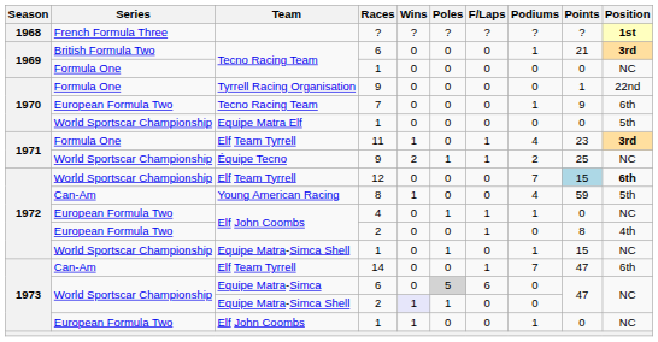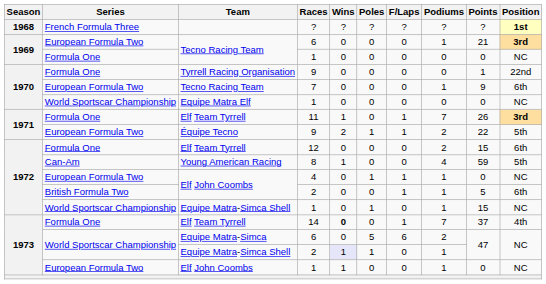 <table class="wikitable" style="font-size: 90%; text-align:center">
 <tr>
 <th>Season</th>
 <th>Series</th>
 <th>Team</th>
 <th>Races</th>
 <th>Wins</th>
 <th>Poles</th>
 <th>F/Laps</th>
 <th>Podiums</th>
 <th>Points</th>
 <th>Position</th>
 </tr>
 <tr>
 <th>1968</th>
 <td align=left><a href='#'>French Formula Three</a></td>
 <td align=left></td>
 <td>?</td>
 <td>?</td>
 <td>?</td>
 <td>?</td>
 <td>?</td>
 <td>?</td>
 <td style="background:#FFFFBF"><strong>1st</strong></td>
 </tr>
 <tr>
 <th rowspan=2>1969</th>
-<td align=left><a href='#'>British Formula Two</a></td>
+<td align=left><a href='#'>European Formula Two</a></td>
 <td rowspan="2" style="text-align:left"><a href='#'>Tecno Racing Team</a></td>
 <td>6</td>
 <td>0</td>
 <td>0</td>
 <td>0</td>
 <td>1</td>
 <td>21</td>
 <td style="background:#FFDF9F"><strong>3rd</strong></td>
 </tr>
 <tr>
 <td align=left><a href='#'>Formula One</a></td>
 <td>1</td>
 <td>0</td>
 <td>0</td>
 <td>0</td>
 <td>0</td>
 <td>0</td>
 <td>NC</td>
 </tr>
 <tr>
 <th rowspan=3>1970</th>
 <td align=left><a href='#'>Formula One</a></td>
 <td align=left><a href='#'>Tyrrell Racing Organisation</a></td>
 <td>9</td>
 <td>0</td>
 <td>0</td>
 <td>0</td>
 <td>0</td>
 <td>1</td>
 <td>22nd</td>
 </tr>
 <tr>
 <td align=left><a href='#'>European Formula Two</a></td>
 <td align=left><a href='#'>Tecno Racing Team</a></td>
 <td>7</td>
 <td>0</td>
 <td>0</td>
 <td>0</td>
 <td>1</td>
 <td>9</td>
 <td>6th</td>
 </tr>
 <tr>
 <td align=left><a href='#'>World Sportscar Championship</a></td>
 <td align=left><a href='#'>Equipe Matra Elf</a></td>
 <td>1</td>
 <td>0</td>
 <td>0</td>
 <td>0</td>
 <td>0</td>
 <td>0</td>
-<td>5th</td>
+<td>NC</td>
 </tr>
 <tr>
 <th rowspan=2>1971</th>
 <td align=left><a href='#'>Formula One</a></td>
 <td align=left><a href='#'>Elf</a> <a href='#'>Team Tyrrell</a></td>
 <td>11</td>
 <td>1</td>
 <td>0</td>
 <td>1</td>
-<td>4</td>
-<td>23</td>
+<td>7</td>
+<td>26</td>
 <td style="background:#FFDF9F"><strong>3rd</strong></td>
 </tr>
 <tr>
-<td align=left><a href='#'>World Sportscar Championship</a></td>
+<td align=left><a href='#'>European Formula Two</a></td>
 <td align=left><a href='#'>Équipe Tecno</a></td>
 <td>9</td>
 <td>2</td>
 <td>1</td>
 <td>1</td>
 <td>2</td>
-<td>25</td>
-<td>NC</td>
+<td>22</td>
+<td>5th</td>
 </tr>
 <tr>
 <th rowspan=5>1972</th>
-<td align=left><a href='#'>World Sportscar Championship</a></td>
+<td align=left><a href='#'>Formula One</a></td>
 <td align=left><a href='#'>Elf</a> <a href='#'>Team Tyrrell</a></td>
 <td>12</td>
 <td>0</td>
 <td>0</td>
 <td>0</td>
-<td>7</td>
-<td style="background: lightblue;">15</td>
-<td><strong>6th</strong></td>
+<td>2</td>
+<td>15</td>
+<td>6th</td>
 </tr>
 <tr>
 <td align=left><a href='#'>Can-Am</a></td>
 <td align=left><a href='#'>Young American Racing</a></td>
 <td>8</td>
 <td>1</td>
 <td>0</td>
 <td>0</td>
 <td>4</td>
 <td>59</td>
 <td>5th</td>
 </tr>
 <tr>
 <td align=left><a href='#'>European Formula Two</a></td>
 <td rowspan="2" style="text-align:left"><a href='#'>Elf</a> <a href='#'>John Coombs</a></td>
 <td>4</td>
 <td>0</td>
 <td>1</td>
 <td>1</td>
 <td>1</td>
 <td>0</td>
 <td>NC</td>
 </tr>
 <tr>
-<td align=left><a href='#'>European Formula Two</a></td>
+<td align=left><a href='#'>British Formula Two</a></td>
 <td>2</td>
 <td>0</td>
 <td>0</td>
 <td>1</td>
-<td>0</td>
-<td>8</td>
-<td>4th</td>
+<td>1</td>
+<td>5</td>
+<td>6th</td>
 </tr>
 <tr>
 <td align=left><a href='#'>World Sportscar Championship</a></td>
 <td align=left><a href='#'>Equipe Matra</a>-<a href='#'>Simca Shell</a></td>
 <td>1</td>
 <td>0</td>
 <td>1</td>
 <td>0</td>
 <td>1</td>
 <td>15</td>
 <td>NC</td>
 </tr>
 <tr>
 <th rowspan=4>1973</th>
-<td align=left><a href='#'>Can-Am</a></td>
+<td align=left><a href='#'>Formula One</a></td>
 <td align=left><a href='#'>Elf</a> <a href='#'>Team Tyrrell</a></td>
 <td>14</td>
-<td>0</td>
+<td><strong>0</strong></td>
 <td>0</td>
 <td>1</td>
 <td>7</td>
-<td>47</td>
-<td>6th</td>
+<td>37</td>
+<td>4th</td>
 </tr>
 <tr>
 <td rowspan="2" style="text-align:left"><a href='#'>World Sportscar Championship</a></td>
 <td align=left><a href='#'>Equipe Matra</a>-<a href='#'>Simca</a></td>
 <td>6</td>
 <td>0</td>
-<td style="background: lightgrey;">5</td>
+<td>5</td>
 <td>6</td>
-<td>0</td>
+<td>2</td>
 <td rowspan=2>47</td>
 <td rowspan=2>NC</td>
 </tr>
 <tr>
 <td align=left><a href='#'>Equipe Matra</a>-<a href='#'>Simca Shell</a></td>
 <td>2</td>
 <td style="background: lavender;">1</td>
 <td>1</td>
 <td>0</td>
-<td>0</td>
+<td>1</td>
 </tr>
 <tr>
 <td align=left><a href='#'>European Formula Two</a></td>
 <td align=left><a href='#'>Elf</a> <a href='#'>John Coombs</a></td>
 <td>1</td>
 <td>1</td>
 <td>0</td>
 <td>0</td>
 <td>1</td>
 <td>0</td>
 <td>NC</td>
 </tr>
 <tr>
 <th colspan="10"></th>
 </tr>
 </table>
